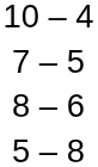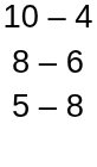 <table style="text-align:center">
 <tr>
 <th width=200></th>
 <th width=100></th>
 <th width=200></th>
 </tr>
 <tr>
 <td align=right><strong></strong></td>
 <td>10 – 4</td>
 <td align=left></td>
 </tr>
 <tr>
 <td align=right><strong></strong></td>
-<td>7 – 5</td>
-<td align=left></td>
-</tr>
-<tr>
-<td align=right><strong></strong></td>
 <td>8 – 6</td>
 <td align=left></td>
 </tr>
 <tr>
 <td align=right></td>
 <td>5 – 8</td>
 <td align=left><strong></strong></td>
 </tr>
 </table>
